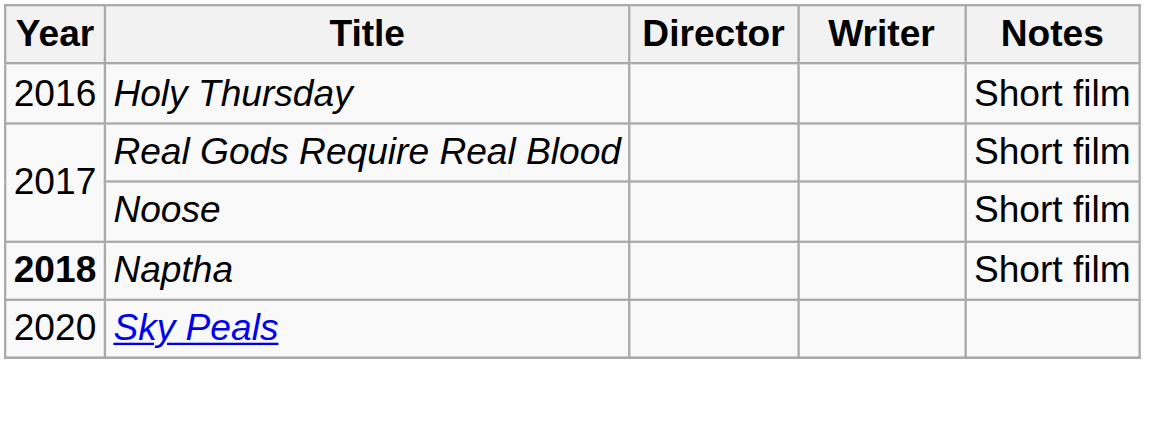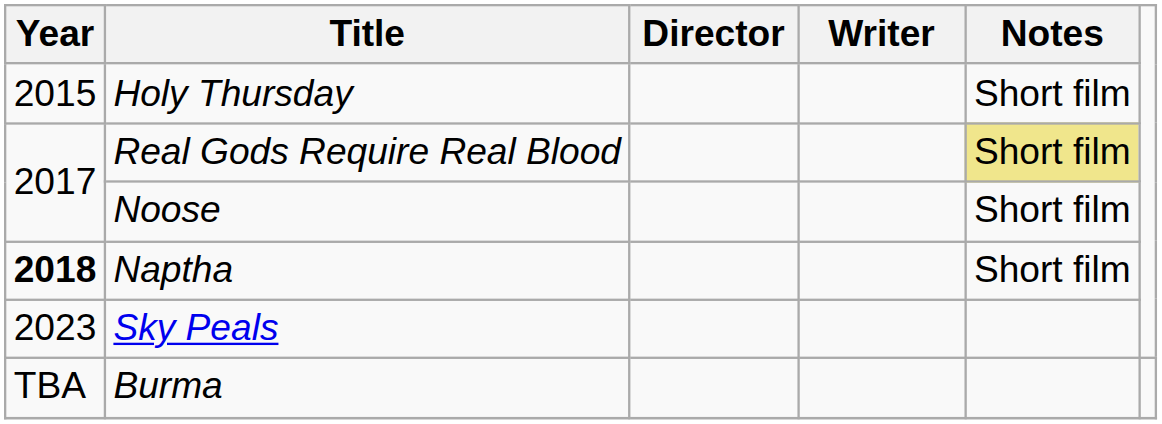 <table class="wikitable sortable">
 <tr>
 <th>Year</th>
 <th>Title</th>
 <th width="65">Director</th>
 <th width="65">Writer</th>
 <th>Notes</th>
 </tr>
 <tr>
-<td>2016</td>
+<td>2015</td>
 <td><em>Holy Thursday</em></td>
 <td></td>
 <td></td>
 <td>Short film</td>
 </tr>
 <tr>
 <td rowspan="2">2017</td>
 <td><em>Real Gods Require Real Blood</em></td>
 <td></td>
 <td></td>
-<td>Short film</td>
+<td style="background: khaki;">Short film</td>
 </tr>
 <tr>
 <td><em>Noose</em></td>
 <td></td>
 <td></td>
 <td>Short film</td>
 </tr>
 <tr>
 <td><strong>2018</strong></td>
 <td><em>Naptha</em></td>
 <td></td>
 <td></td>
 <td>Short film</td>
 </tr>
 <tr>
-<td>2020</td>
+<td>2023</td>
 <td><em><a href='#'>Sky Peals</a></em></td>
+<td></td>
+<td></td>
+<td></td>
+</tr>
+<tr>
+<td>TBA</td>
+<td><em>Burma</em></td>
+<td></td>
 <td></td>
 <td></td>
 <td></td>
 </tr>
 <tr>
 </tr>
 </table>
